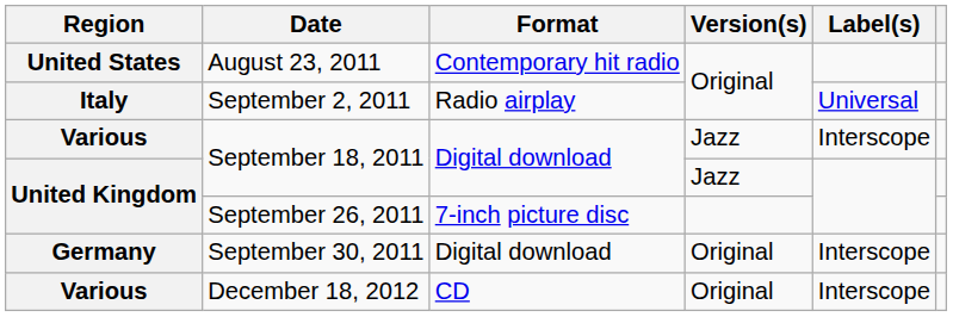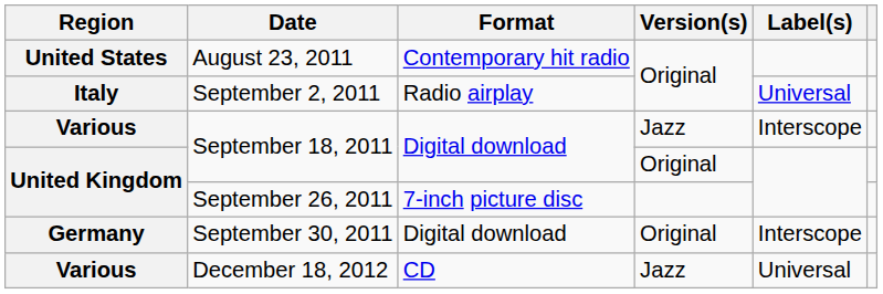 <table class="wikitable plainrowheaders">
 <tr>
 <th scope="col">Region</th>
 <th scope="col">Date</th>
 <th scope="col">Format</th>
 <th scope="col">Version(s)</th>
 <th scope="col">Label(s)</th>
 <th scope="col"></th>
 </tr>
 <tr>
 <th scope="row">United States</th>
 <td>August 23, 2011</td>
 <td><a href='#'>Contemporary hit radio</a></td>
 <td rowspan="2">Original</td>
 <td></td>
 <td style="text-align:center;"></td>
 </tr>
 <tr>
 <th scope="row">Italy</th>
 <td>September 2, 2011</td>
 <td>Radio <a href='#'>airplay</a></td>
 <td><a href='#'>Universal</a></td>
 <td style="text-align:center;"></td>
 </tr>
 <tr>
 <th scope="row">Various</th>
 <td rowspan="2">September 18, 2011</td>
 <td rowspan="2"><a href='#'>Digital download</a></td>
 <td>Jazz</td>
 <td>Interscope</td>
 <td style="text-align:center;"></td>
 </tr>
 <tr>
 <th scope="row" rowspan="2">United Kingdom</th>
-<td>Jazz</td>
+<td>Original</td>
 <td rowspan="2"></td>
 <td style="text-align:center;"></td>
 </tr>
 <tr>
 <td>September 26, 2011</td>
 <td><a href='#'>7-inch</a> <a href='#'>picture disc</a></td>
 <td></td>
 <td style="text-align:center;"></td>
 </tr>
 <tr>
 <th scope="row">Germany</th>
 <td>September 30, 2011</td>
 <td>Digital download</td>
 <td>Original</td>
 <td>Interscope</td>
 <td style="text-align:center;"></td>
 </tr>
 <tr>
 <th scope="row">Various</th>
 <td>December 18, 2012</td>
 <td><a href='#'>CD</a></td>
-<td>Original</td>
-<td>Interscope</td>
+<td>Jazz</td>
+<td>Universal</td>
 <td style="text-align:center;"></td>
 </tr>
 </table>
